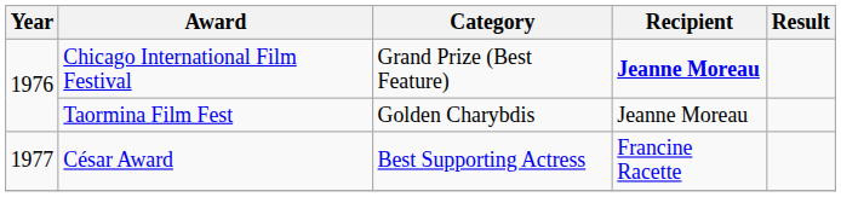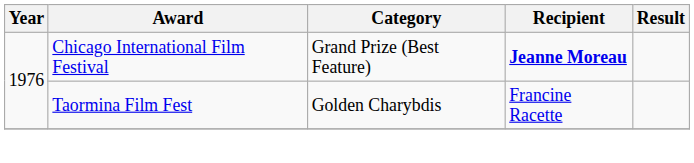 <table class=wikitable style="width:99%;">
 <tr>
 <th>Year</th>
 <th>Award</th>
 <th>Category</th>
 <th>Recipient</th>
 <th>Result</th>
 </tr>
 <tr>
 <td rowspan=2>1976</td>
 <td><a href='#'>Chicago International Film Festival</a></td>
 <td>Grand Prize (Best Feature)</td>
 <td><strong><a href='#'>Jeanne Moreau</a></strong></td>
 <td></td>
 </tr>
 <tr>
 <td><a href='#'>Taormina Film Fest</a></td>
 <td>Golden Charybdis</td>
-<td>Jeanne Moreau</td>
-<td></td>
-</tr>
-<tr>
-<td rowspan=1>1977</td>
-<td><a href='#'>César Award</a></td>
-<td><a href='#'>Best Supporting Actress</a></td>
 <td><a href='#'>Francine Racette</a></td>
 <td></td>
 </tr>
 <tr>
 </tr>
 </table>
